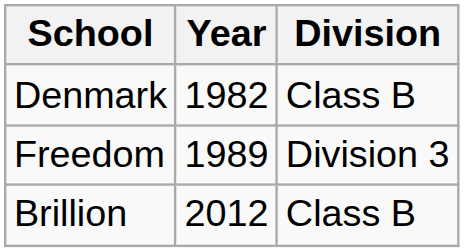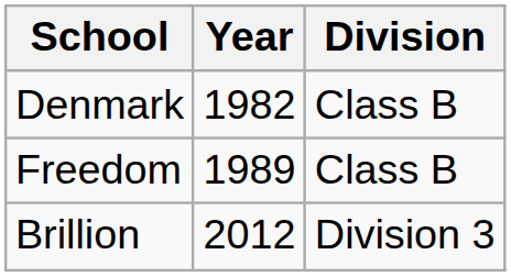 <table class="wikitable">
 <tr>
 <th>School</th>
 <th>Year</th>
 <th>Division</th>
 </tr>
 <tr>
 <td>Denmark</td>
 <td>1982</td>
 <td>Class B</td>
 </tr>
 <tr>
 <td>Freedom</td>
 <td>1989</td>
-<td>Division 3</td>
+<td>Class B</td>
 </tr>
 <tr>
 <td>Brillion</td>
 <td>2012</td>
-<td>Class B</td>
+<td>Division 3</td>
 </tr>
 </table>
